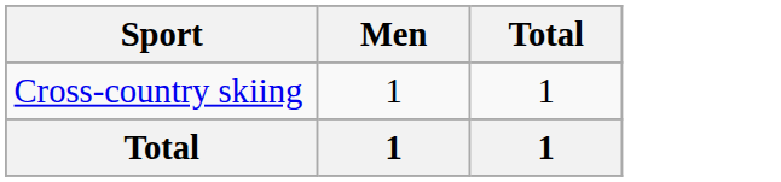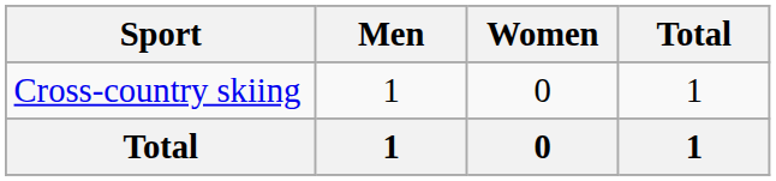 <table class="wikitable" style="text-align:center; font-size: 95%">
 <tr>
 <th width=130>Sport</th>
 <th width=60>Men</th>
+<th width=60>Women</th>
 <th width=60>Total</th>
 </tr>
 <tr>
 <td align=left><a href='#'>Cross-country skiing</a></td>
 <td>1</td>
+<td>0</td>
 <td>1</td>
 </tr>
 <tr>
 <th>Total</th>
 <th>1</th>
+<th>0</th>
 <th>1</th>
 </tr>
 </table>
